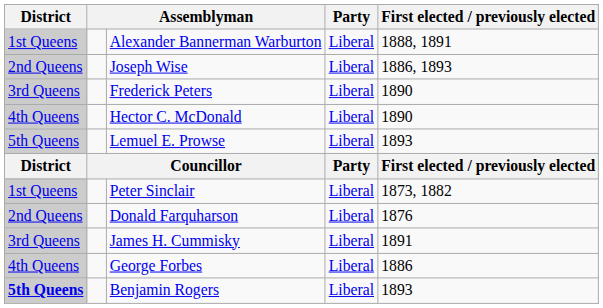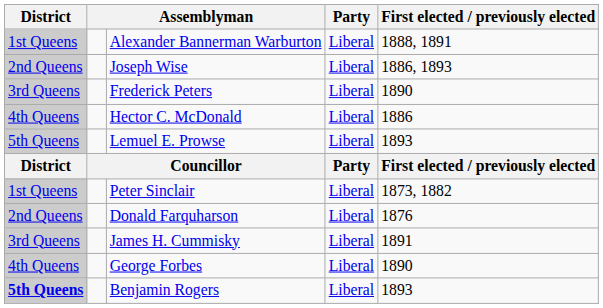 <table class="wikitable sortable">
 <tr>
 <th>District</th>
 <th colspan="2">Assemblyman</th>
 <th>Party</th>
 <th>First elected / previously elected</th>
 </tr>
 <tr>
 <td bgcolor="CCCCCC"><a href='#'>1st Queens</a></td>
 <td>   </td>
 <td><a href='#'>Alexander Bannerman Warburton</a></td>
 <td><a href='#'>Liberal</a></td>
 <td>1888, 1891</td>
 </tr>
 <tr>
 <td bgcolor="CCCCCC"><a href='#'>2nd Queens</a></td>
 <td>   </td>
 <td><a href='#'>Joseph Wise</a></td>
 <td><a href='#'>Liberal</a></td>
 <td>1886, 1893</td>
 </tr>
 <tr>
 <td bgcolor="CCCCCC"><a href='#'>3rd Queens</a></td>
 <td>   </td>
 <td><a href='#'>Frederick Peters</a></td>
 <td><a href='#'>Liberal</a></td>
 <td>1890</td>
 </tr>
 <tr>
 <td bgcolor="CCCCCC"><a href='#'>4th Queens</a></td>
 <td>   </td>
 <td><a href='#'>Hector C. McDonald</a></td>
 <td><a href='#'>Liberal</a></td>
-<td>1890</td>
+<td>1886</td>
 </tr>
 <tr>
 <td bgcolor="CCCCCC"><a href='#'>5th Queens</a></td>
 <td>   </td>
 <td><a href='#'>Lemuel E. Prowse</a></td>
 <td><a href='#'>Liberal</a></td>
 <td>1893</td>
 </tr>
 <tr>
 <th>District</th>
 <th colspan="2">Councillor</th>
 <th>Party</th>
 <th>First elected / previously elected</th>
 </tr>
 <tr>
 <td bgcolor="CCCCCC"><a href='#'>1st Queens</a></td>
 <td>   </td>
 <td><a href='#'>Peter Sinclair</a></td>
 <td><a href='#'>Liberal</a></td>
 <td>1873, 1882</td>
 </tr>
 <tr>
 <td bgcolor="CCCCCC"><a href='#'>2nd Queens</a></td>
 <td>   </td>
 <td><a href='#'>Donald Farquharson</a></td>
 <td><a href='#'>Liberal</a></td>
 <td>1876</td>
 </tr>
 <tr>
 <td bgcolor="CCCCCC"><a href='#'>3rd Queens</a></td>
 <td>   </td>
 <td><a href='#'>James H. Cummisky</a></td>
 <td><a href='#'>Liberal</a></td>
 <td>1891</td>
 </tr>
 <tr>
 <td bgcolor="CCCCCC"><a href='#'>4th Queens</a></td>
 <td>   </td>
 <td><a href='#'>George Forbes</a></td>
 <td><a href='#'>Liberal</a></td>
-<td>1886</td>
+<td>1890</td>
 </tr>
 <tr>
 <td bgcolor="CCCCCC"><strong><a href='#'>5th Queens</a></strong></td>
 <td>   </td>
 <td><a href='#'>Benjamin Rogers</a></td>
 <td><a href='#'>Liberal</a></td>
 <td>1893</td>
 </tr>
 </table>
